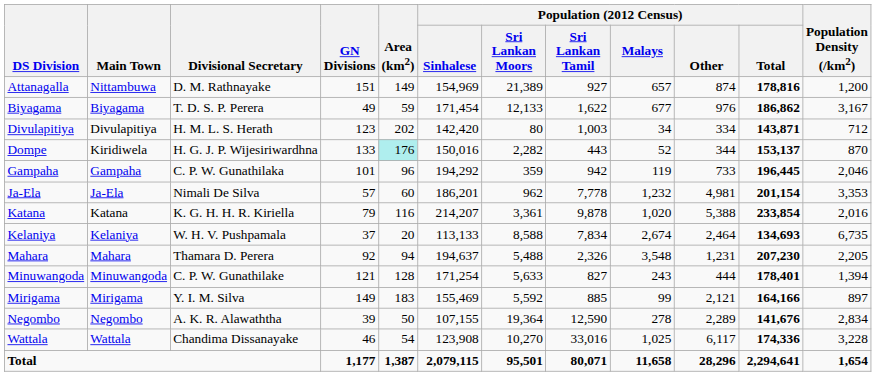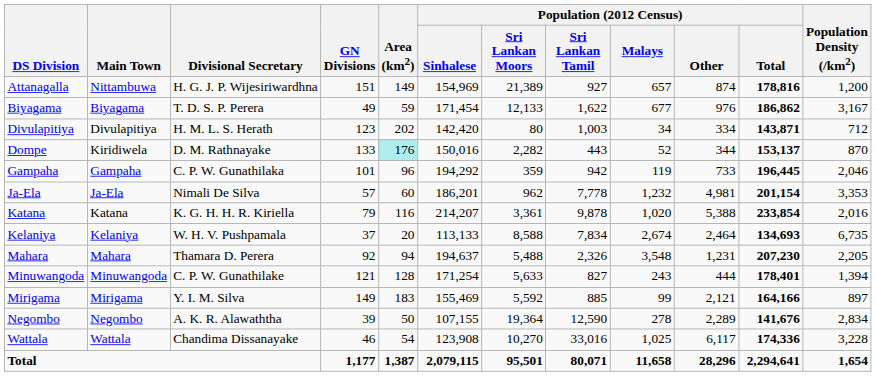 <table class="wikitable" border="1" style="text-align:right;">
 <tr>
 <th style="vertical-align:bottom;" rowspan=2><a href='#'>DS Division</a></th>
 <th style="vertical-align:bottom;" rowspan=2>Main Town</th>
 <th style="vertical-align:bottom;" rowspan=2>Divisional Secretary</th>
 <th style="vertical-align:bottom;" rowspan=2><a href='#'>GN</a><br>Divisions<br></th>
 <th style="vertical-align:bottom;" rowspan=2>Area<br>(km<sup>2</sup>)<br></th>
 <th colspan=6>Population (2012 Census)</th>
 <th style="vertical-align:bottom;" rowspan=2>Population<br>Density<br>(/km<sup>2</sup>)</th>
 </tr>
 <tr>
 <th style="vertical-align:bottom; width:70px;"><a href='#'>Sinhalese</a></th>
 <th style="vertical-align:bottom; width:70px;"><a href='#'>Sri Lankan Moors</a></th>
 <th style="width:70px;"><a href='#'>Sri Lankan<br>Tamil</a></th>
 <th style="width:70px;"><a href='#'>Malays</a></th>
 <th style="vertical-align:bottom; width:70px;">Other</th>
 <th style="vertical-align:bottom; width:70px;">Total</th>
 </tr>
 <tr>
 <td align=left><a href='#'>Attanagalla</a></td>
 <td align=left><a href='#'>Nittambuwa</a></td>
-<td align=left>D. M. Rathnayake</td>
+<td align="left">H. G. J. P. Wijesiriwardhna</td>
 <td>151</td>
 <td>149</td>
 <td>154,969</td>
 <td>21,389</td>
 <td>927</td>
 <td>657</td>
 <td>874</td>
 <td><strong>178,816</strong></td>
 <td>1,200</td>
 </tr>
 <tr>
 <td align=left><a href='#'>Biyagama</a></td>
 <td align=left><a href='#'>Biyagama</a></td>
 <td align=left>T. D. S. P. Perera</td>
 <td>49</td>
 <td>59</td>
 <td>171,454</td>
 <td>12,133</td>
 <td>1,622</td>
 <td>677</td>
 <td>976</td>
 <td><strong>186,862</strong></td>
 <td>3,167</td>
 </tr>
 <tr>
 <td align=left><a href='#'>Divulapitiya</a></td>
 <td align=left>Divulapitiya</td>
 <td align=left>H. M. L. S. Herath</td>
 <td>123</td>
 <td>202</td>
 <td>142,420</td>
 <td>80</td>
 <td>1,003</td>
 <td>34</td>
 <td>334</td>
 <td><strong>143,871</strong></td>
 <td>712</td>
 </tr>
 <tr>
 <td align=left><a href='#'>Dompe</a></td>
 <td align=left>Kiridiwela</td>
-<td align="left">H. G. J. P. Wijesiriwardhna</td>
+<td align=left>D. M. Rathnayake</td>
 <td>133</td>
 <td style="background: paleturquoise;">176</td>
 <td>150,016</td>
 <td>2,282</td>
 <td>443</td>
 <td>52</td>
 <td>344</td>
 <td><strong>153,137</strong></td>
 <td>870</td>
 </tr>
 <tr>
 <td align=left><a href='#'>Gampaha</a></td>
 <td align=left><a href='#'>Gampaha</a></td>
 <td align=left>C. P. W. Gunathilaka</td>
 <td>101</td>
 <td>96</td>
 <td>194,292</td>
 <td>359</td>
 <td>942</td>
 <td>119</td>
 <td>733</td>
 <td><strong>196,445</strong></td>
 <td>2,046</td>
 </tr>
 <tr>
 <td align=left><a href='#'>Ja-Ela</a></td>
 <td align=left><a href='#'>Ja-Ela</a></td>
 <td align=left>Nimali De Silva</td>
 <td>57</td>
 <td>60</td>
 <td>186,201</td>
 <td>962</td>
 <td>7,778</td>
 <td>1,232</td>
 <td>4,981</td>
 <td><strong>201,154</strong></td>
 <td>3,353</td>
 </tr>
 <tr>
 <td align=left><a href='#'>Katana</a></td>
 <td align=left>Katana</td>
 <td align=left>K. G. H. H. R. Kiriella</td>
 <td>79</td>
 <td>116</td>
 <td>214,207</td>
 <td>3,361</td>
 <td>9,878</td>
 <td>1,020</td>
 <td>5,388</td>
 <td><strong>233,854</strong></td>
 <td>2,016</td>
 </tr>
 <tr>
 <td align=left><a href='#'>Kelaniya</a></td>
 <td align=left><a href='#'>Kelaniya</a></td>
 <td align=left>W. H. V. Pushpamala</td>
 <td>37</td>
 <td>20</td>
 <td>113,133</td>
 <td>8,588</td>
 <td>7,834</td>
 <td>2,674</td>
 <td>2,464</td>
 <td><strong>134,693</strong></td>
 <td>6,735</td>
 </tr>
 <tr>
 <td align=left><a href='#'>Mahara</a></td>
 <td align=left><a href='#'>Mahara</a></td>
 <td align=left>Thamara D. Perera</td>
 <td>92</td>
 <td>94</td>
 <td>194,637</td>
 <td>5,488</td>
 <td>2,326</td>
 <td>3,548</td>
 <td>1,231</td>
 <td><strong>207,230</strong></td>
 <td>2,205</td>
 </tr>
 <tr>
 <td align=left><a href='#'>Minuwangoda</a></td>
 <td align=left><a href='#'>Minuwangoda</a></td>
 <td align=left>C. P. W. Gunathilake</td>
 <td>121</td>
 <td>128</td>
 <td>171,254</td>
 <td>5,633</td>
 <td>827</td>
 <td>243</td>
 <td>444</td>
 <td><strong>178,401</strong></td>
 <td>1,394</td>
 </tr>
 <tr>
 <td align=left><a href='#'>Mirigama</a></td>
 <td align=left><a href='#'>Mirigama</a></td>
 <td align=left>Y. I. M. Silva</td>
 <td>149</td>
 <td>183</td>
 <td>155,469</td>
 <td>5,592</td>
 <td>885</td>
 <td>99</td>
 <td>2,121</td>
 <td><strong>164,166</strong></td>
 <td>897</td>
 </tr>
 <tr>
 <td align=left><a href='#'>Negombo</a></td>
 <td align=left><a href='#'>Negombo</a></td>
 <td align=left>A. K. R. Alawaththa</td>
 <td>39</td>
 <td>50</td>
 <td>107,155</td>
 <td>19,364</td>
 <td>12,590</td>
 <td>278</td>
 <td>2,289</td>
 <td><strong>141,676</strong></td>
 <td>2,834</td>
 </tr>
 <tr>
 <td align=left><a href='#'>Wattala</a></td>
 <td align=left><a href='#'>Wattala</a></td>
 <td align=left>Chandima Dissanayake</td>
 <td>46</td>
 <td>54</td>
 <td>123,908</td>
 <td>10,270</td>
 <td>33,016</td>
 <td>1,025</td>
 <td>6,117</td>
 <td><strong>174,336</strong></td>
 <td>3,228</td>
 </tr>
 <tr style="font-weight:bold">
 <td align=left colspan=3>Total</td>
 <td>1,177</td>
 <td>1,387</td>
 <td>2,079,115</td>
 <td>95,501</td>
 <td>80,071</td>
 <td>11,658</td>
 <td>28,296</td>
 <td>2,294,641</td>
 <td>1,654</td>
 </tr>
 </table>
